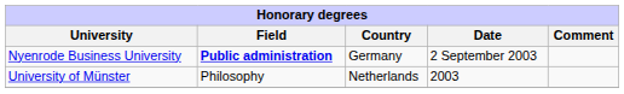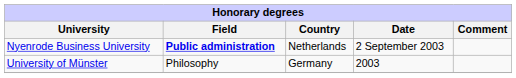 <table class="wikitable" style="width:60%;">
 <tr style="background:#ccf; text-align:center;">
 <td colspan=5><strong>Honorary degrees</strong></td>
 </tr>
 <tr>
 <th>University</th>
 <th>Field</th>
 <th>Country</th>
 <th>Date</th>
 <th>Comment</th>
 </tr>
 <tr>
 <td><a href='#'>Nyenrode Business University</a></td>
 <td><strong><a href='#'>Public administration</a></strong></td>
-<td>Germany</td>
+<td>Netherlands</td>
 <td>2 September 2003</td>
 <td></td>
 </tr>
 <tr>
 <td><a href='#'>University of Münster</a></td>
 <td>Philosophy</td>
-<td>Netherlands</td>
+<td>Germany</td>
 <td>2003</td>
 <td></td>
 </tr>
 <tr>
 </tr>
 </table>
